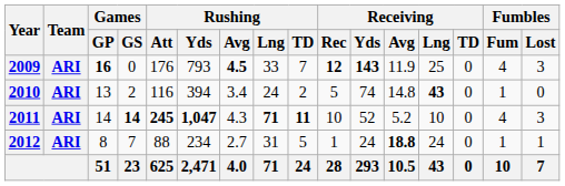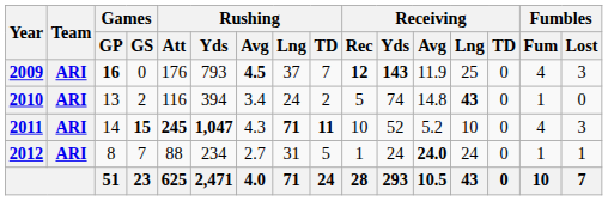 <table class=wikitable style="text-align:center;">
 <tr>
 <th rowspan="2">Year</th>
 <th rowspan="2">Team</th>
 <th colspan="2">Games</th>
 <th colspan="5">Rushing</th>
 <th colspan="5">Receiving</th>
 <th colspan="2">Fumbles</th>
 </tr>
 <tr>
 <th>GP</th>
 <th>GS</th>
 <th>Att</th>
 <th>Yds</th>
 <th>Avg</th>
 <th>Lng</th>
 <th>TD</th>
 <th>Rec</th>
 <th>Yds</th>
 <th>Avg</th>
 <th>Lng</th>
 <th>TD</th>
 <th>Fum</th>
 <th>Lost</th>
 </tr>
 <tr>
 <th><a href='#'>2009</a></th>
 <th><a href='#'>ARI</a></th>
 <td><strong>16</strong></td>
 <td>0</td>
 <td>176</td>
 <td>793</td>
 <td><strong>4.5</strong></td>
-<td>33</td>
+<td>37</td>
 <td>7</td>
 <td><strong>12</strong></td>
 <td><strong>143</strong></td>
 <td>11.9</td>
 <td>25</td>
 <td>0</td>
 <td>4</td>
 <td>3</td>
 </tr>
 <tr>
 <th><a href='#'>2010</a></th>
 <th><a href='#'>ARI</a></th>
 <td>13</td>
 <td>2</td>
 <td>116</td>
 <td>394</td>
 <td>3.4</td>
 <td>24</td>
 <td>2</td>
 <td>5</td>
 <td>74</td>
 <td>14.8</td>
 <td><strong>43</strong></td>
 <td>0</td>
 <td>1</td>
 <td>0</td>
 </tr>
 <tr>
 <th><a href='#'>2011</a></th>
 <th><a href='#'>ARI</a></th>
 <td>14</td>
-<td><strong>14</strong></td>
+<td><strong>15</strong></td>
 <td><strong>245</strong></td>
 <td><strong>1,047</strong></td>
 <td>4.3</td>
 <td><strong>71</strong></td>
 <td><strong>11</strong></td>
 <td>10</td>
 <td>52</td>
 <td>5.2</td>
 <td>10</td>
 <td>0</td>
 <td>4</td>
 <td>3</td>
 </tr>
 <tr>
 <th><a href='#'>2012</a></th>
 <th><a href='#'>ARI</a></th>
 <td>8</td>
 <td>7</td>
 <td>88</td>
 <td>234</td>
 <td>2.7</td>
 <td>31</td>
 <td>5</td>
 <td>1</td>
 <td>24</td>
-<td><strong>18.8</strong></td>
+<td><strong>24.0</strong></td>
 <td>24</td>
 <td>0</td>
 <td>1</td>
 <td>1</td>
 </tr>
 <tr>
 <th colspan="2"></th>
 <th>51</th>
 <th>23</th>
 <th>625</th>
 <th>2,471</th>
 <th>4.0</th>
 <th>71</th>
 <th>24</th>
 <th>28</th>
 <th>293</th>
 <th>10.5</th>
 <th>43</th>
 <th>0</th>
 <th>10</th>
 <th>7</th>
 </tr>
 </table>
